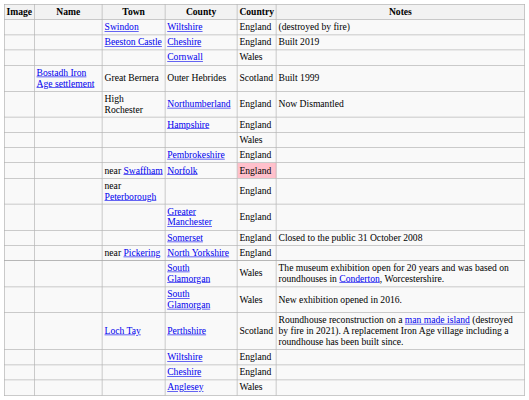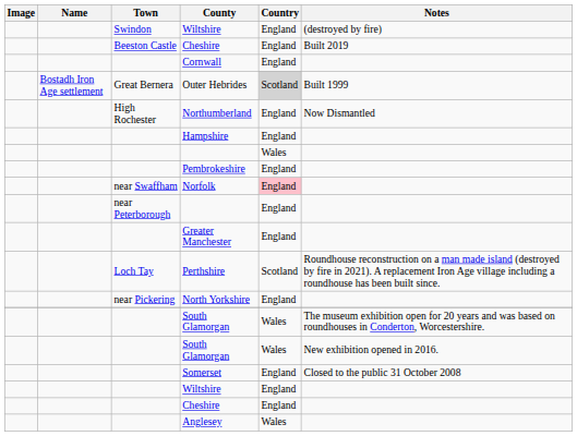 <table class="wikitable sortable">
 <tr>
 <th>Image</th>
 <th>Name</th>
 <th>Town</th>
 <th>County</th>
 <th>Country</th>
 <th>Notes</th>
 </tr>
 <tr>
 <td></td>
 <td></td>
 <td><a href='#'>Swindon</a></td>
 <td><a href='#'>Wiltshire</a></td>
 <td>England</td>
 <td>(destroyed by fire)</td>
 </tr>
 <tr>
 <td></td>
 <td></td>
 <td><a href='#'>Beeston Castle</a></td>
 <td><a href='#'>Cheshire</a></td>
 <td>England</td>
 <td>Built 2019</td>
 </tr>
 <tr>
 <td></td>
 <td></td>
 <td></td>
 <td><a href='#'>Cornwall</a></td>
-<td>Wales</td>
+<td>England</td>
 <td></td>
 </tr>
 <tr>
 <td></td>
 <td><a href='#'>Bostadh Iron Age settlement</a></td>
 <td>Great Bernera</td>
 <td>Outer Hebrides</td>
-<td>Scotland</td>
+<td style="background: lightgrey;">Scotland</td>
 <td>Built 1999</td>
 </tr>
 <tr>
 <td></td>
 <td></td>
 <td>High Rochester</td>
 <td><a href='#'>Northumberland</a></td>
 <td>England</td>
 <td>Now Dismantled</td>
 </tr>
 <tr>
 <td></td>
 <td></td>
 <td></td>
 <td><a href='#'>Hampshire</a></td>
 <td>England</td>
 <td></td>
 </tr>
 <tr>
 <td></td>
 <td></td>
 <td></td>
 <td></td>
 <td>Wales</td>
 <td></td>
 </tr>
 <tr>
 <td></td>
 <td></td>
 <td></td>
 <td><a href='#'>Pembrokeshire</a></td>
 <td>England</td>
 <td></td>
 </tr>
 <tr>
 <td></td>
 <td></td>
 <td>near <a href='#'>Swaffham</a></td>
 <td><a href='#'>Norfolk</a></td>
 <td style="background: pink;">England</td>
 <td></td>
 </tr>
 <tr>
 <td></td>
 <td></td>
 <td>near <a href='#'>Peterborough</a></td>
 <td></td>
 <td>England</td>
 <td></td>
 </tr>
 <tr>
 <td></td>
 <td></td>
 <td></td>
 <td><a href='#'>Greater Manchester</a></td>
 <td>England</td>
 <td></td>
 </tr>
 <tr>
 <td></td>
 <td></td>
-<td></td>
-<td><a href='#'>Somerset</a></td>
-<td>England</td>
-<td>Closed to the public 31 October 2008</td>
+<td><a href='#'>Loch Tay</a></td>
+<td><a href='#'>Perthshire</a></td>
+<td>Scotland</td>
+<td>Roundhouse reconstruction on a <a href='#'>man made island</a> (destroyed by fire in 2021). A replacement Iron Age village including a roundhouse has been built since.</td>
 </tr>
 <tr>
 <td></td>
 <td></td>
 <td>near <a href='#'>Pickering</a></td>
 <td><a href='#'>North Yorkshire</a></td>
 <td>England</td>
 <td></td>
 </tr>
 <tr>
 </tr>
 <tr>
 <td></td>
 <td></td>
 <td></td>
 <td><a href='#'>South Glamorgan</a></td>
 <td>Wales</td>
 <td>The museum exhibition open for 20 years and was based on roundhouses in <a href='#'>Conderton</a>, Worcestershire.</td>
 </tr>
 <tr>
 <td></td>
 <td></td>
 <td></td>
 <td><a href='#'>South Glamorgan</a></td>
 <td>Wales</td>
 <td>New exhibition opened in 2016.</td>
 </tr>
 <tr>
 <td></td>
 <td></td>
-<td><a href='#'>Loch Tay</a></td>
-<td><a href='#'>Perthshire</a></td>
-<td>Scotland</td>
-<td>Roundhouse reconstruction on a <a href='#'>man made island</a> (destroyed by fire in 2021). A replacement Iron Age village including a roundhouse has been built since.</td>
+<td></td>
+<td><a href='#'>Somerset</a></td>
+<td>England</td>
+<td>Closed to the public 31 October 2008</td>
 </tr>
 <tr>
 <td></td>
 <td></td>
 <td></td>
 <td><a href='#'>Wiltshire</a></td>
 <td>England</td>
 <td></td>
 </tr>
 <tr>
 <td></td>
 <td></td>
 <td></td>
 <td><a href='#'>Cheshire</a></td>
 <td>England</td>
 <td></td>
 </tr>
 <tr>
 <td></td>
 <td></td>
 <td></td>
 <td><a href='#'>Anglesey</a></td>
 <td>Wales</td>
 <td></td>
 </tr>
 </table>
